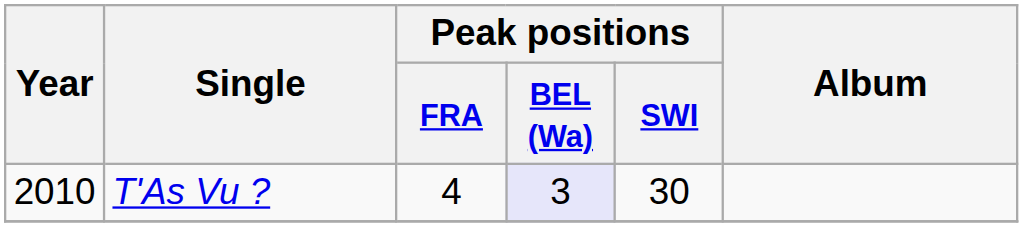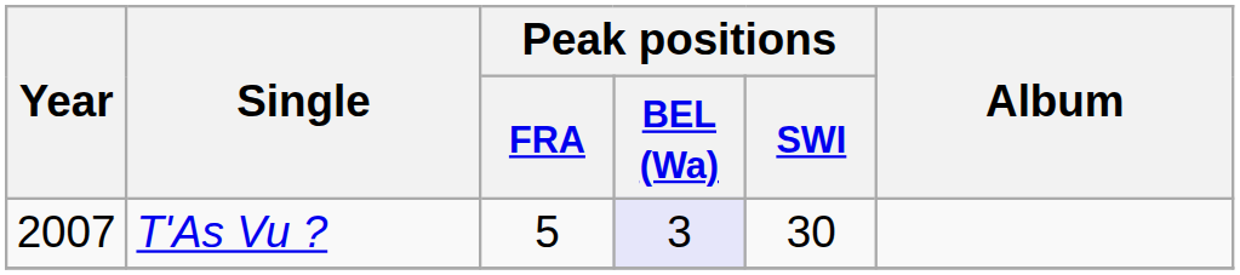 <table class="wikitable">
 <tr>
 <th align="center" rowspan="2" width="10">Year</th>
 <th align="center" rowspan="2" width="120">Single</th>
 <th align="center" colspan="3" width="30">Peak positions</th>
 <th align="center" rowspan="2" width="120">Album</th>
 </tr>
 <tr>
 <th width="40"><small><a href='#'>FRA</a><br></small></th>
 <th width="40"><small><a href='#'>BEL <br>(Wa)</a></small></th>
 <th width="40"><small><a href='#'>SWI</a></small></th>
 </tr>
 <tr>
-<td>2010</td>
+<td>2007</td>
 <td><em><a href='#'>T'As Vu ?</a></em></td>
-<td align="center">4</td>
+<td align="center">5</td>
 <td align="center" style="background: lavender;">3</td>
 <td align="center">30</td>
 <td align="center"></td>
 </tr>
 <tr>
 </tr>
 </table>
